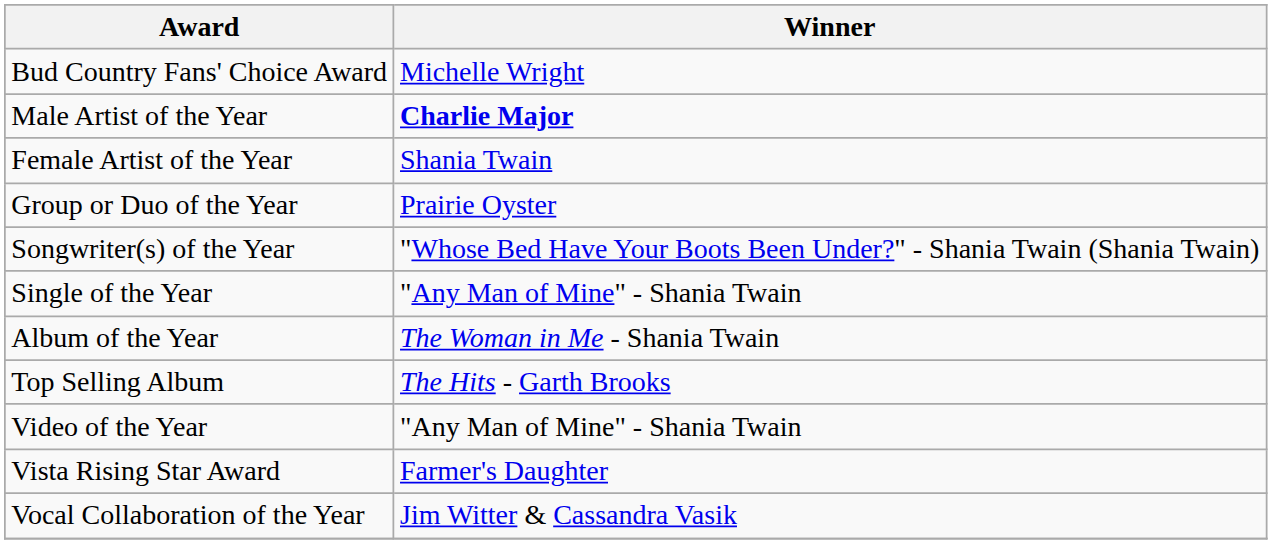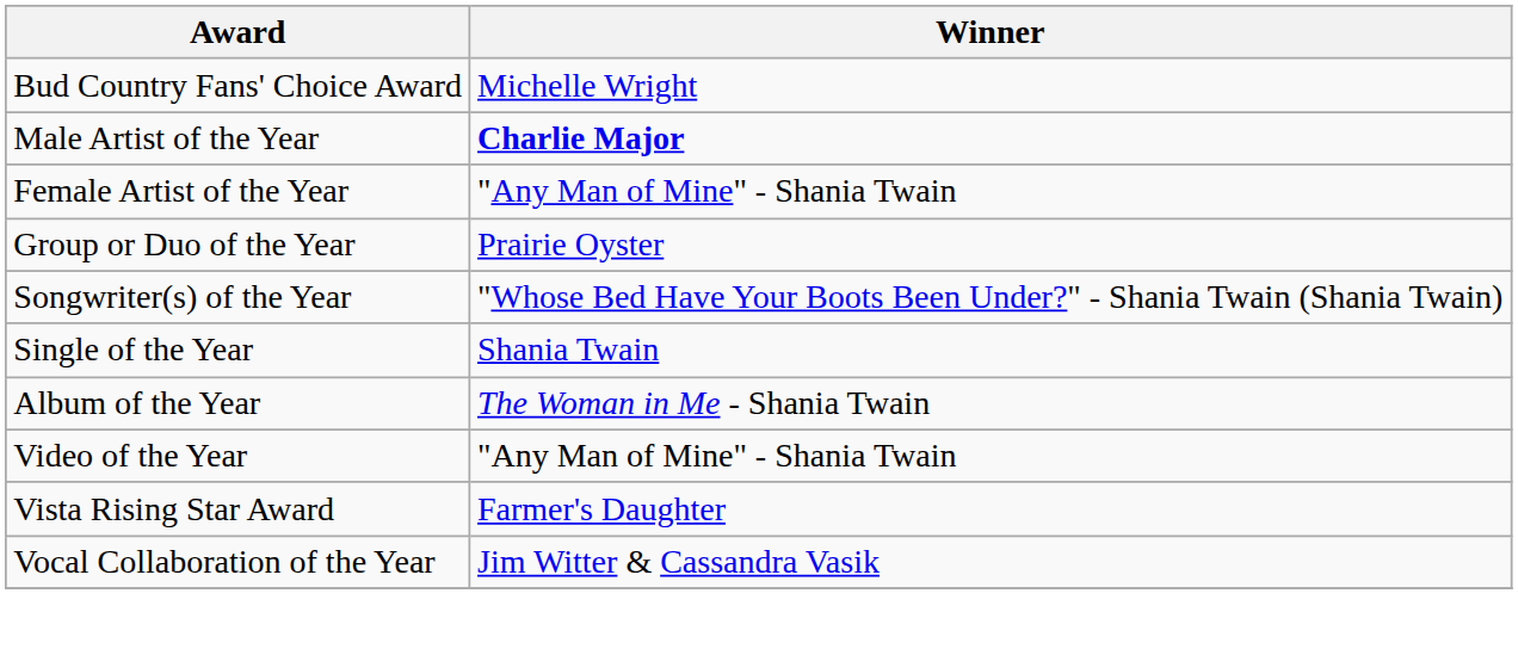 <table class="wikitable">
 <tr>
 <th>Award</th>
 <th>Winner</th>
 </tr>
 <tr>
 <td>Bud Country Fans' Choice Award</td>
 <td><a href='#'>Michelle Wright</a></td>
 </tr>
 <tr>
 <td>Male Artist of the Year</td>
 <td><strong><a href='#'>Charlie Major</a></strong></td>
 </tr>
 <tr>
 <td>Female Artist of the Year</td>
-<td><a href='#'>Shania Twain</a></td>
+<td>"<a href='#'>Any Man of Mine</a>" - Shania Twain</td>
 </tr>
 <tr>
 <td>Group or Duo of the Year</td>
 <td><a href='#'>Prairie Oyster</a></td>
 </tr>
 <tr>
 <td>Songwriter(s) of the Year</td>
 <td>"<a href='#'>Whose Bed Have Your Boots Been Under?</a>" - Shania Twain (Shania Twain)</td>
 </tr>
 <tr>
 <td>Single of the Year</td>
-<td>"<a href='#'>Any Man of Mine</a>" - Shania Twain</td>
+<td><a href='#'>Shania Twain</a></td>
 </tr>
 <tr>
 <td>Album of the Year</td>
 <td><em><a href='#'>The Woman in Me</a></em> - Shania Twain</td>
-</tr>
-<tr>
-<td>Top Selling Album</td>
-<td><em><a href='#'>The Hits</a></em> - <a href='#'>Garth Brooks</a></td>
 </tr>
 <tr>
 <td>Video of the Year</td>
 <td>"Any Man of Mine" - Shania Twain</td>
 </tr>
 <tr>
 <td>Vista Rising Star Award</td>
 <td><a href='#'>Farmer's Daughter</a></td>
 </tr>
 <tr>
 <td>Vocal Collaboration of the Year</td>
 <td><a href='#'>Jim Witter</a> & <a href='#'>Cassandra Vasik</a></td>
 </tr>
 <tr>
 </tr>
 </table>
